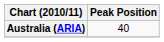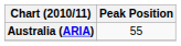 <table class="wikitable plainrowheaders" style="text-align:center">
 <tr>
 <th scope="col">Chart (2010/11)</th>
 <th scope="col">Peak Position</th>
 </tr>
 <tr>
 <th scope="row">Australia (<a href='#'>ARIA</a>) </th>
-<td>40</td>
+<td>55</td>
 </tr>
 <tr>
 </tr>
 </table>
